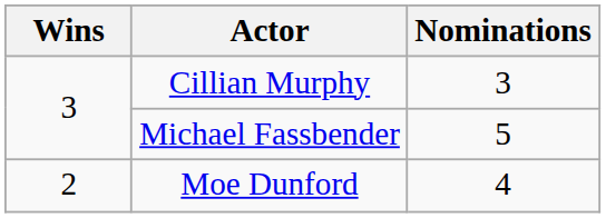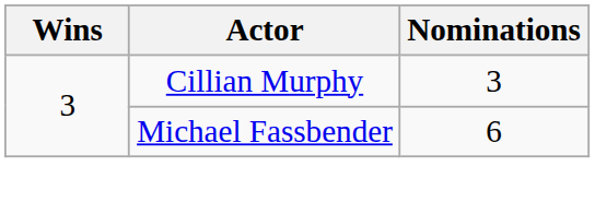 <table class="wikitable" style="text-align:center;">
 <tr>
 <th scope="col" width="55">Wins</th>
 <th scope="col">Actor</th>
 <th scope="col" width="55">Nominations</th>
 </tr>
 <tr>
 <td rowspan=2>3</td>
 <td><a href='#'>Cillian Murphy</a></td>
 <td>3</td>
 </tr>
 <tr>
 <td><a href='#'>Michael Fassbender</a></td>
-<td>5</td>
-</tr>
-<tr>
-<td>2</td>
-<td><a href='#'>Moe Dunford</a></td>
-<td>4</td>
+<td>6</td>
 </tr>
 </table>
